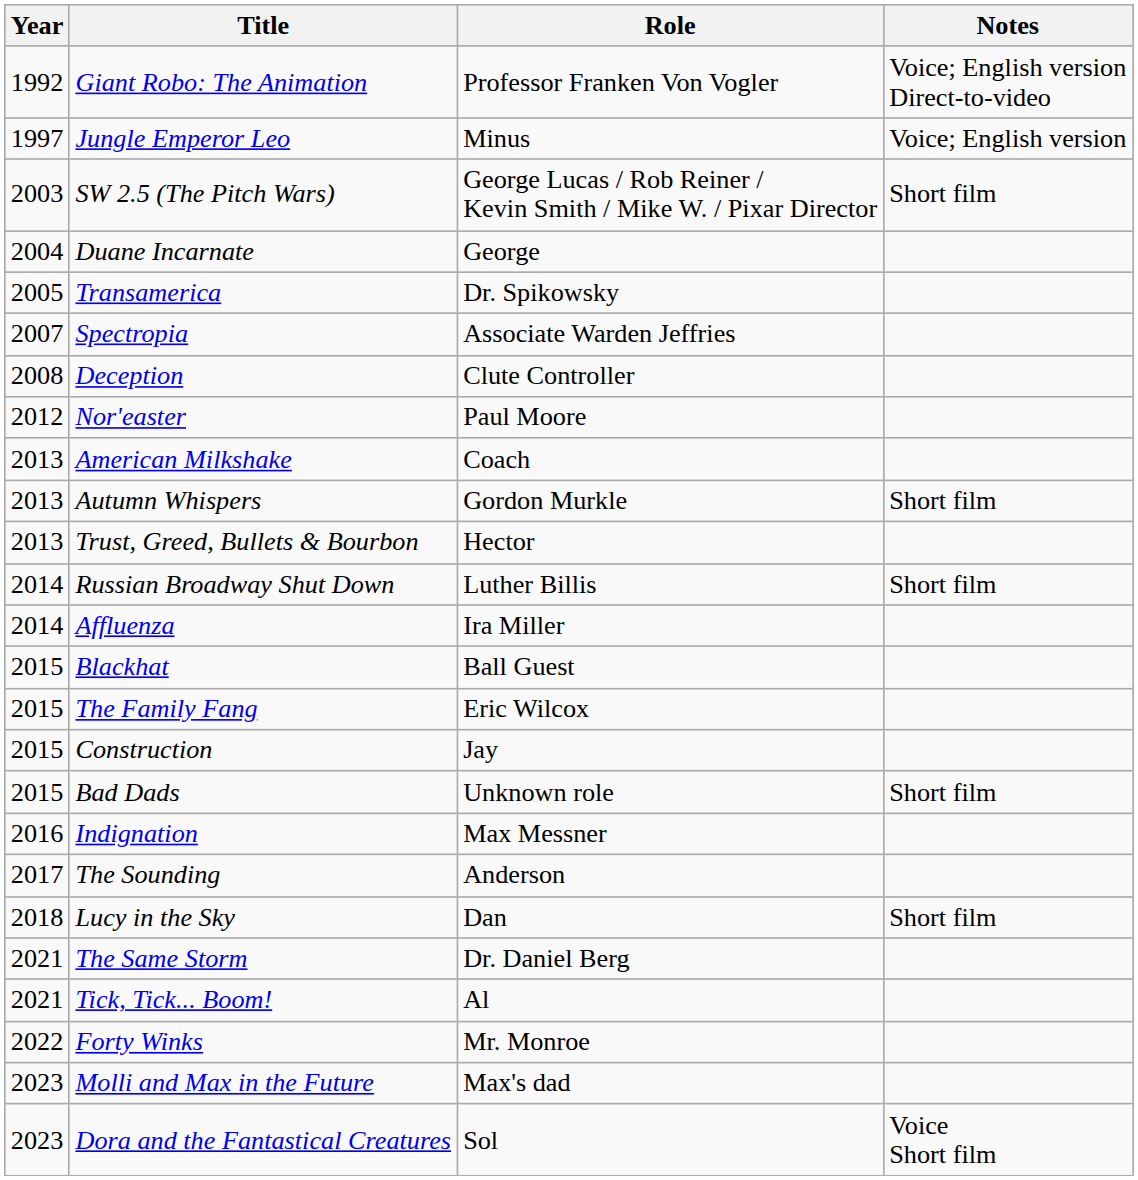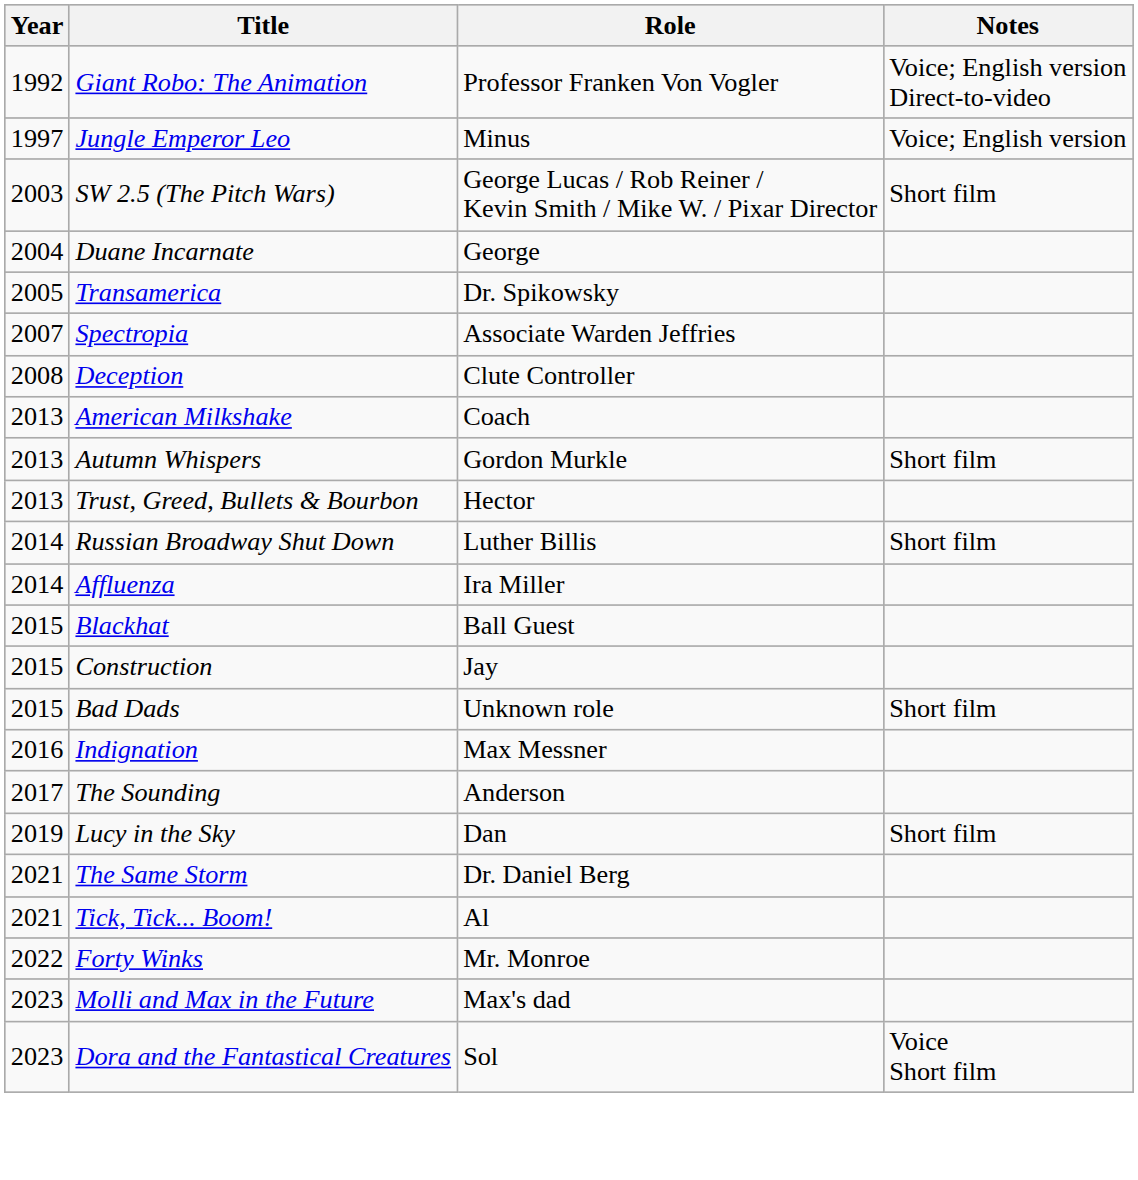 <table class="wikitable">
 <tr>
 <th>Year</th>
 <th>Title</th>
 <th>Role</th>
 <th>Notes</th>
 </tr>
 <tr>
 <td>1992</td>
 <td><em><a href='#'>Giant Robo: The Animation</a></em></td>
 <td>Professor Franken Von Vogler</td>
 <td>Voice; English version<br>Direct-to-video</td>
 </tr>
 <tr>
 <td>1997</td>
 <td><em><a href='#'>Jungle Emperor Leo</a></em></td>
 <td>Minus</td>
 <td>Voice; English version</td>
 </tr>
 <tr>
 <td>2003</td>
 <td><em>SW 2.5 (The Pitch Wars)</em></td>
 <td>George Lucas / Rob Reiner / <br> Kevin Smith / Mike W. / Pixar Director</td>
 <td>Short film</td>
 </tr>
 <tr>
 <td>2004</td>
 <td><em>Duane Incarnate</em></td>
 <td>George</td>
 <td></td>
 </tr>
 <tr>
 <td>2005</td>
 <td><em><a href='#'>Transamerica</a></em></td>
 <td>Dr. Spikowsky</td>
 <td></td>
 </tr>
 <tr>
 <td>2007</td>
 <td><em><a href='#'>Spectropia</a></em></td>
 <td>Associate Warden Jeffries</td>
 <td></td>
 </tr>
 <tr>
 <td>2008</td>
 <td><em><a href='#'>Deception</a></em></td>
 <td>Clute Controller</td>
 <td></td>
 </tr>
 <tr>
-<td>2012</td>
-<td><em><a href='#'>Nor'easter</a></em></td>
-<td>Paul Moore</td>
-<td></td>
-</tr>
-<tr>
 <td>2013</td>
 <td><em><a href='#'>American Milkshake</a></em></td>
 <td>Coach</td>
 <td></td>
 </tr>
 <tr>
 <td>2013</td>
 <td><em>Autumn Whispers</em></td>
 <td>Gordon Murkle</td>
 <td>Short film</td>
 </tr>
 <tr>
 <td>2013</td>
 <td><em>Trust, Greed, Bullets & Bourbon</em></td>
 <td>Hector</td>
 <td></td>
 </tr>
 <tr>
 <td>2014</td>
 <td><em>Russian Broadway Shut Down</em></td>
 <td>Luther Billis</td>
 <td>Short film</td>
 </tr>
 <tr>
 <td>2014</td>
 <td><em><a href='#'>Affluenza</a></em></td>
 <td>Ira Miller</td>
 <td></td>
 </tr>
 <tr>
 <td>2015</td>
 <td><em><a href='#'>Blackhat</a></em></td>
 <td>Ball Guest</td>
 <td></td>
 </tr>
 <tr>
 <td>2015</td>
-<td><em><a href='#'>The Family Fang</a></em></td>
-<td>Eric Wilcox</td>
-<td></td>
-</tr>
-<tr>
-<td>2015</td>
 <td><em>Construction</em></td>
 <td>Jay</td>
 <td></td>
 </tr>
 <tr>
 <td>2015</td>
 <td><em>Bad Dads</em></td>
 <td>Unknown role</td>
 <td>Short film</td>
 </tr>
 <tr>
 <td>2016</td>
 <td><em><a href='#'>Indignation</a></em></td>
 <td>Max Messner</td>
 <td></td>
 </tr>
 <tr>
 <td>2017</td>
 <td><em>The Sounding</em></td>
 <td>Anderson</td>
 <td></td>
 </tr>
 <tr>
-<td>2018</td>
+<td>2019</td>
 <td><em>Lucy in the Sky</em></td>
 <td>Dan</td>
 <td>Short film</td>
 </tr>
 <tr>
 <td>2021</td>
 <td><em><a href='#'>The Same Storm</a></em></td>
 <td>Dr. Daniel Berg</td>
 <td></td>
 </tr>
 <tr>
 <td>2021</td>
 <td><em><a href='#'>Tick, Tick... Boom!</a></em></td>
 <td>Al</td>
 <td></td>
 </tr>
 <tr>
 <td>2022</td>
 <td><em><a href='#'>Forty Winks</a></em></td>
 <td>Mr. Monroe</td>
 <td></td>
 </tr>
 <tr>
 <td>2023</td>
 <td><em><a href='#'>Molli and Max in the Future</a></em></td>
 <td>Max's dad</td>
 <td></td>
 </tr>
 <tr>
 <td>2023</td>
 <td><em><a href='#'>Dora and the Fantastical Creatures</a></em></td>
 <td>Sol</td>
 <td>Voice<br>Short film</td>
 </tr>
 </table>
